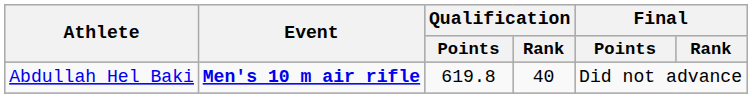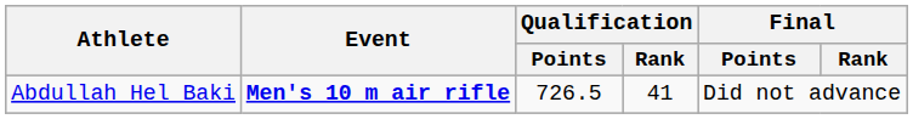 <table class="wikitable" style="font-size:90%">
 <tr>
 <th rowspan="2">Athlete</th>
 <th rowspan="2">Event</th>
 <th colspan=2>Qualification</th>
 <th colspan=2>Final</th>
 </tr>
 <tr style="font-size:95%">
 <th>Points</th>
 <th>Rank</th>
 <th>Points</th>
 <th>Rank</th>
 </tr>
 <tr align=center>
 <td align=left><a href='#'>Abdullah Hel Baki</a></td>
 <td align=left><strong><a href='#'>Men's 10 m air rifle</a></strong></td>
-<td>619.8</td>
-<td>40</td>
+<td>726.5</td>
+<td>41</td>
 <td colspan="2">Did not advance</td>
 </tr>
 </table>
